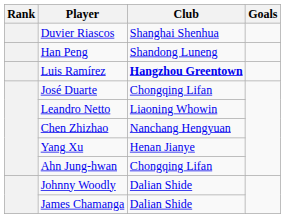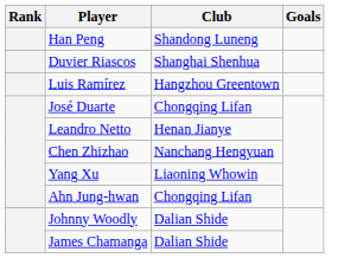 <table class="wikitable">
 <tr>
 <th>Rank</th>
 <th>Player</th>
 <th>Club</th>
 <th>Goals</th>
 </tr>
 <tr>
 <th></th>
+<td> <a href='#'>Han Peng</a></td>
+<td><a href='#'>Shandong Luneng</a></td>
+<td></td>
+</tr>
+<tr>
+<th></th>
 <td> <a href='#'>Duvier Riascos</a></td>
 <td><a href='#'>Shanghai Shenhua</a></td>
 <td></td>
 </tr>
 <tr>
 <th></th>
-<td> <a href='#'>Han Peng</a></td>
-<td><a href='#'>Shandong Luneng</a></td>
-<td></td>
-</tr>
-<tr>
-<th></th>
 <td> <a href='#'>Luis Ramírez</a></td>
-<td><strong><a href='#'>Hangzhou Greentown</a></strong></td>
+<td><a href='#'>Hangzhou Greentown</a></td>
 <td></td>
 </tr>
 <tr>
 <th rowspan=5></th>
 <td> <a href='#'>José Duarte</a></td>
 <td><a href='#'>Chongqing Lifan</a></td>
 <td rowspan=5></td>
 </tr>
 <tr>
 <td> <a href='#'>Leandro Netto</a></td>
-<td><a href='#'>Liaoning Whowin</a></td>
+<td><a href='#'>Henan Jianye</a></td>
 </tr>
 <tr>
 <td> <a href='#'>Chen Zhizhao</a></td>
 <td><a href='#'>Nanchang Hengyuan</a></td>
 </tr>
 <tr>
 <td> <a href='#'>Yang Xu</a></td>
-<td><a href='#'>Henan Jianye</a></td>
+<td><a href='#'>Liaoning Whowin</a></td>
 </tr>
 <tr>
 <td> <a href='#'>Ahn Jung-hwan</a></td>
 <td><a href='#'>Chongqing Lifan</a></td>
 </tr>
 <tr>
 <th rowspan=2></th>
 <td> <a href='#'>Johnny Woodly</a></td>
 <td><a href='#'>Dalian Shide</a></td>
 <td rowspan=2></td>
 </tr>
 <tr>
 <td> <a href='#'>James Chamanga</a></td>
 <td><a href='#'>Dalian Shide</a></td>
 </tr>
 </table>
